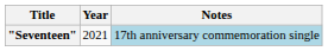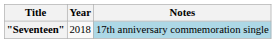 <table class="wikitable plainrowheaders" style="text-align:center;">
 <tr>
 <th scope="col">Title</th>
 <th scope="col">Year</th>
 <th scope="col">Notes</th>
 </tr>
 <tr>
 <th scope="row">"Seventeen"</th>
-<td>2021</td>
+<td>2018</td>
 <td style="background: lightblue;">17th anniversary commemoration single</td>
 </tr>
 </table>
